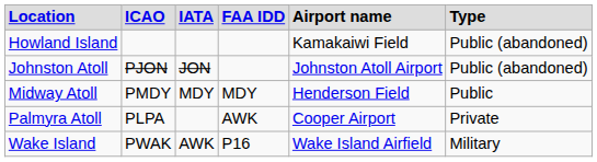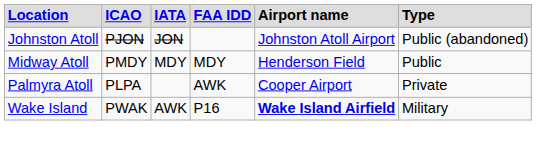 <table class="wikitable sortable">
 <tr style="font-weight:bold; background:#DDDDDD;">
 <td><a href='#'>Location</a></td>
 <td><a href='#'>ICAO</a></td>
 <td><a href='#'>IATA</a></td>
 <td><a href='#'>FAA IDD</a></td>
 <td>Airport name</td>
 <td>Type</td>
-</tr>
-<tr valign=top>
-<td><a href='#'>Howland Island</a></td>
-<td><s></s></td>
-<td><s></s></td>
-<td></td>
-<td>Kamakaiwi Field</td>
-<td>Public (abandoned)</td>
 </tr>
 <tr valign=top>
 <td><a href='#'>Johnston Atoll</a></td>
 <td><s>PJON</s></td>
 <td><s>JON</s></td>
 <td></td>
 <td><a href='#'>Johnston Atoll Airport</a></td>
 <td>Public (abandoned)</td>
 </tr>
 <tr valign=top>
 <td><a href='#'>Midway Atoll</a></td>
 <td>PMDY</td>
 <td>MDY</td>
 <td>MDY</td>
 <td><a href='#'>Henderson Field</a></td>
 <td>Public</td>
 </tr>
 <tr valign=top>
 <td><a href='#'>Palmyra Atoll</a></td>
 <td>PLPA</td>
 <td></td>
 <td>AWK</td>
 <td><a href='#'>Cooper Airport</a></td>
 <td>Private</td>
 </tr>
 <tr valign=top>
 <td><a href='#'>Wake Island</a></td>
 <td>PWAK</td>
 <td>AWK</td>
 <td>P16</td>
-<td><a href='#'>Wake Island Airfield</a></td>
+<td><strong><a href='#'>Wake Island Airfield</a></strong></td>
 <td>Military</td>
 </tr>
 </table>
